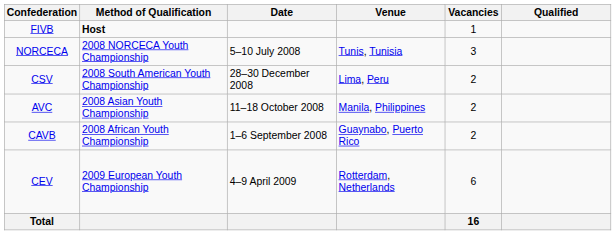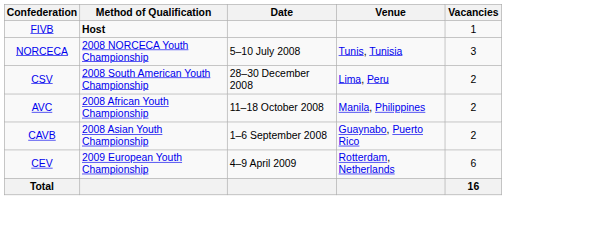 <table class="wikitable">
 <tr>
 <th width=50>Confederation</th>
 <th width=220>Method of Qualification</th>
 <th width=160>Date</th>
 <th width=160>Venue</th>
 <th width=80>Vacancies</th>
-<th width=160>Qualified</th>
 </tr>
 <tr>
 <td align=center><a href='#'>FIVB</a></td>
 <td><strong>Host</strong></td>
 <td></td>
 <td></td>
 <td style="text-align:center;">1</td>
-<td></td>
 </tr>
 <tr>
 <td align=center><a href='#'>NORCECA</a></td>
 <td><a href='#'>2008 NORCECA Youth Championship</a></td>
 <td>5–10 July 2008</td>
 <td> <a href='#'>Tunis</a>, <a href='#'>Tunisia</a></td>
 <td style="text-align:center;">3</td>
-<td><br><br></td>
 </tr>
 <tr>
 <td align=center><a href='#'>CSV</a></td>
 <td><a href='#'>2008 South American Youth Championship</a></td>
 <td>28–30 December 2008</td>
 <td> <a href='#'>Lima</a>, <a href='#'>Peru</a></td>
 <td style="text-align:center;">2</td>
-<td><br></td>
 </tr>
 <tr>
 <td align=center><a href='#'>AVC</a></td>
-<td><a href='#'>2008 Asian Youth Championship</a></td>
+<td><a href='#'>2008 African Youth Championship</a></td>
 <td>11–18 October 2008</td>
 <td> <a href='#'>Manila</a>, <a href='#'>Philippines</a></td>
 <td style="text-align:center;">2</td>
-<td><br></td>
 </tr>
 <tr>
 <td align=center><a href='#'>CAVB</a></td>
-<td><a href='#'>2008 African Youth Championship</a></td>
+<td><a href='#'>2008 Asian Youth Championship</a></td>
 <td>1–6 September 2008</td>
 <td> <a href='#'>Guaynabo</a>, <a href='#'>Puerto Rico</a></td>
 <td style="text-align:center;">2</td>
-<td><br></td>
 </tr>
 <tr>
 <td align=center><a href='#'>CEV</a></td>
 <td><a href='#'>2009 European Youth Championship</a></td>
 <td>4–9 April 2009</td>
 <td> <a href='#'>Rotterdam</a>, <a href='#'>Netherlands</a></td>
 <td style="text-align:center;">6</td>
-<td><br><br><br><br><br></td>
 </tr>
 <tr>
 <th>Total</th>
 <th></th>
 <th></th>
 <th></th>
 <th>16</th>
-<th></th>
 </tr>
 </table>
